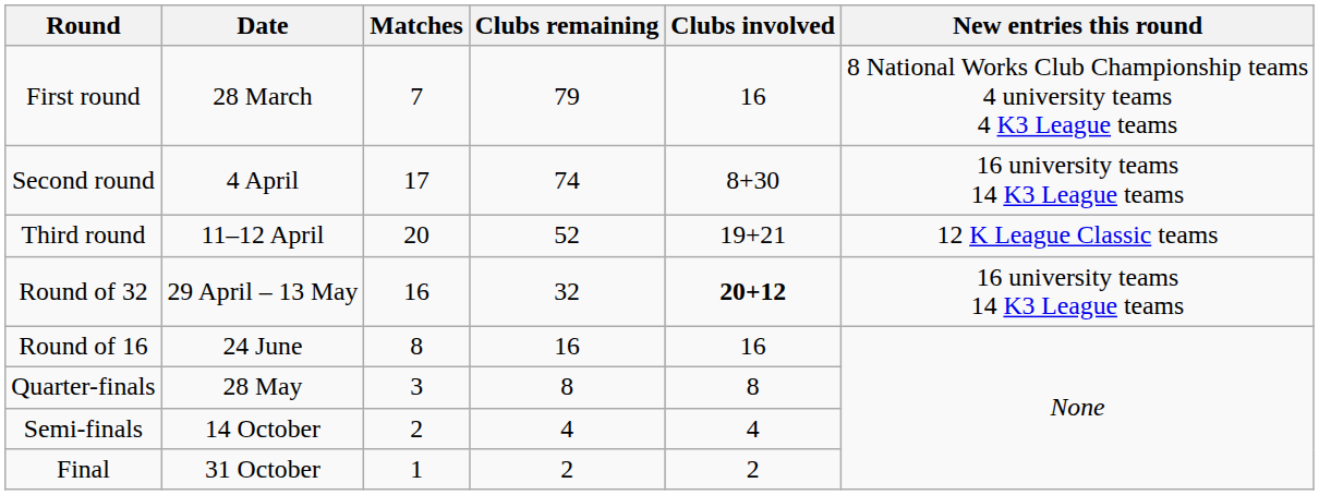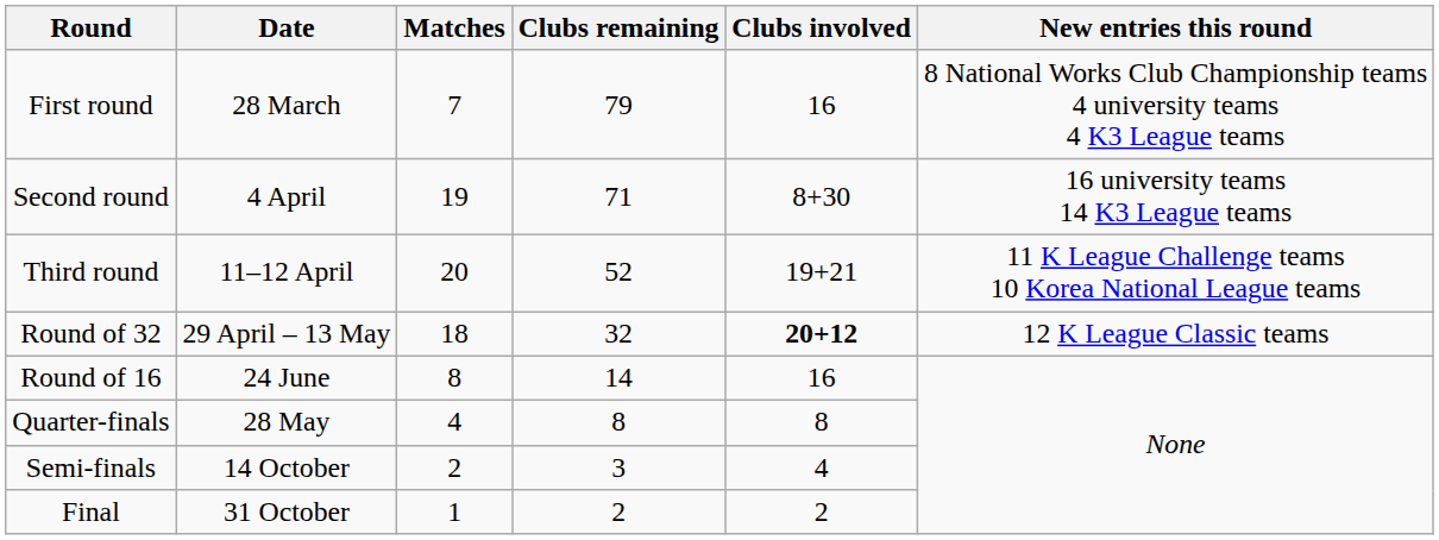 <table class="wikitable">
 <tr>
 <th>Round</th>
 <th>Date</th>
 <th>Matches</th>
 <th>Clubs remaining</th>
 <th>Clubs involved</th>
 <th>New entries this round</th>
 </tr>
 <tr align=center>
 <td>First round</td>
 <td>28 March</td>
 <td>7</td>
 <td>79</td>
 <td>16</td>
 <td>8 National Works Club Championship teams <br> 4 university teams <br> 4 <a href='#'>K3 League</a> teams</td>
 </tr>
 <tr align=center>
 <td>Second round</td>
 <td>4 April</td>
-<td>17</td>
-<td>74</td>
+<td>19</td>
+<td>71</td>
 <td>8+30</td>
 <td>16 university teams <br> 14 <a href='#'>K3 League</a> teams</td>
 </tr>
 <tr align=center>
 <td>Third round</td>
 <td>11–12 April</td>
 <td>20</td>
 <td>52</td>
 <td>19+21</td>
-<td>12 <a href='#'>K League Classic</a> teams</td>
+<td>11 <a href='#'>K League Challenge</a> teams <br> 10 <a href='#'>Korea National League</a> teams</td>
 </tr>
 <tr align=center>
 <td>Round of 32</td>
 <td>29 April – 13 May</td>
-<td>16</td>
+<td>18</td>
 <td>32</td>
 <td><strong>20+12</strong></td>
-<td>16 university teams <br> 14 <a href='#'>K3 League</a> teams</td>
+<td>12 <a href='#'>K League Classic</a> teams</td>
 </tr>
 <tr align=center>
 <td>Round of 16</td>
 <td>24 June</td>
 <td>8</td>
-<td>16</td>
+<td>14</td>
 <td>16</td>
 <td rowspan=4><em>None</em></td>
 </tr>
 <tr align=center>
 <td>Quarter-finals</td>
 <td>28 May</td>
-<td>3</td>
+<td>4</td>
 <td>8</td>
 <td>8</td>
 </tr>
 <tr align=center>
 <td>Semi-finals</td>
 <td>14 October</td>
 <td>2</td>
-<td>4</td>
+<td>3</td>
 <td>4</td>
 </tr>
 <tr align=center>
 <td>Final</td>
 <td>31 October</td>
 <td>1</td>
 <td>2</td>
 <td>2</td>
 </tr>
 </table>
